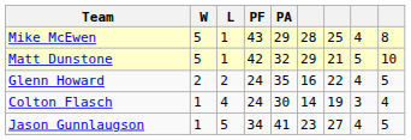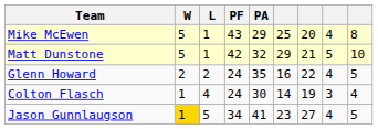 <table class=wikitable>
 <tr>
 <th width=175>Team</th>
 <th width=20>W</th>
 <th width=20>L</th>
 <th width=20>PF</th>
 <th width=20>PA</th>
 <th width=20></th>
 <th width=20></th>
 <th width=20></th>
 <th width=20></th>
 </tr>
 <tr bgcolor=#ffffcc>
 <td> <a href='#'>Mike McEwen</a></td>
 <td>5</td>
 <td>1</td>
 <td>43</td>
 <td>29</td>
-<td>28</td>
 <td>25</td>
+<td>20</td>
 <td>4</td>
 <td>8</td>
 </tr>
 <tr bgcolor=#ffffcc>
 <td> <a href='#'>Matt Dunstone</a></td>
 <td>5</td>
 <td>1</td>
 <td>42</td>
 <td>32</td>
 <td>29</td>
 <td>21</td>
 <td>5</td>
 <td>10</td>
 </tr>
 <tr>
 <td> <a href='#'>Glenn Howard</a></td>
 <td>2</td>
 <td>2</td>
 <td>24</td>
 <td>35</td>
 <td>16</td>
 <td>22</td>
 <td>4</td>
 <td>5</td>
 </tr>
 <tr>
 <td> <a href='#'>Colton Flasch</a></td>
 <td>1</td>
 <td>4</td>
 <td>24</td>
 <td>30</td>
 <td>14</td>
 <td>19</td>
 <td>3</td>
 <td>4</td>
 </tr>
 <tr>
 <td> <a href='#'>Jason Gunnlaugson</a></td>
-<td>1</td>
+<td style="background: gold;">1</td>
 <td>5</td>
 <td>34</td>
 <td>41</td>
 <td>23</td>
 <td>27</td>
 <td>4</td>
 <td>5</td>
 </tr>
 </table>
